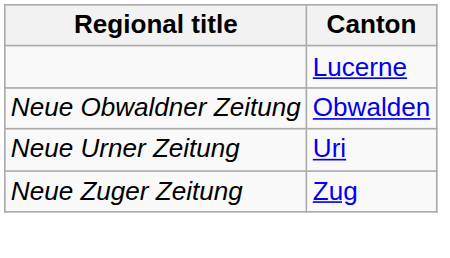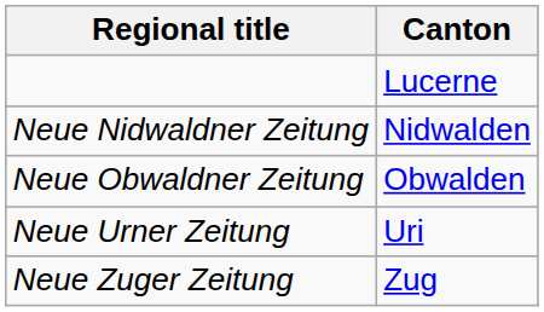 <table class="wikitable sortable">
 <tr>
 <th>Regional title</th>
 <th>Canton</th>
 </tr>
 <tr>
 <td></td>
 <td><a href='#'>Lucerne</a></td>
+</tr>
+<tr>
+<td><em>Neue Nidwaldner Zeitung</em></td>
+<td><a href='#'>Nidwalden</a></td>
 </tr>
 <tr>
 <td><em>Neue Obwaldner Zeitung</em></td>
 <td><a href='#'>Obwalden</a></td>
 </tr>
 <tr>
 <td><em>Neue Urner Zeitung</em></td>
 <td><a href='#'>Uri</a></td>
 </tr>
 <tr>
 <td><em>Neue Zuger Zeitung</em></td>
 <td><a href='#'>Zug</a></td>
 </tr>
 </table>
